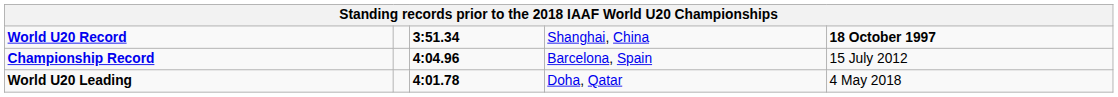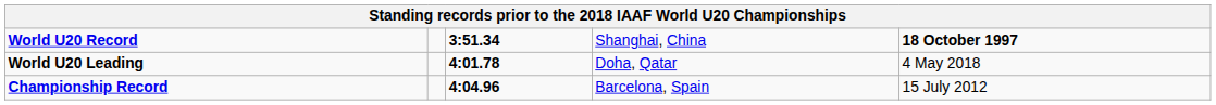 <table class="wikitable" width=65%>
 <tr>
 <th colspan=5>Standing records prior to the 2018 IAAF World U20 Championships</th>
 </tr>
 <tr>
 <td><strong><a href='#'>World U20 Record</a></strong></td>
 <td></td>
 <td><strong>3:51.34</strong></td>
 <td><a href='#'>Shanghai</a>, <a href='#'>China</a></td>
 <td><strong>18 October 1997</strong></td>
 </tr>
 <tr>
+<td><strong>World U20 Leading</strong></td>
+<td></td>
+<td><strong>4:01.78</strong></td>
+<td><a href='#'>Doha</a>, <a href='#'>Qatar</a></td>
+<td>4 May 2018</td>
+</tr>
+<tr>
 <td><strong><a href='#'>Championship Record</a></strong></td>
 <td></td>
 <td><strong>4:04.96</strong></td>
 <td><a href='#'>Barcelona</a>, <a href='#'>Spain</a></td>
 <td>15 July 2012</td>
 </tr>
-<tr>
-<td><strong>World U20 Leading</strong></td>
-<td></td>
-<td><strong>4:01.78</strong></td>
-<td><a href='#'>Doha</a>, <a href='#'>Qatar</a></td>
-<td>4 May 2018</td>
-</tr>
 </table>
